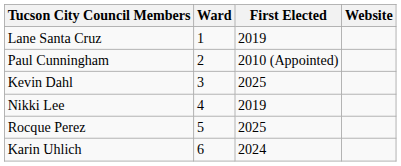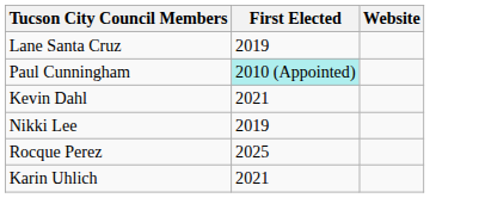 <table class="wikitable">
 <tr>
 <th>Tucson City Council Members</th>
-<th>Ward</th>
 <th>First Elected</th>
 <th>Website</th>
 </tr>
 <tr>
 <td>Lane Santa Cruz</td>
-<td>1</td>
 <td>2019</td>
 <td></td>
 </tr>
 <tr>
 <td>Paul Cunningham</td>
-<td>2</td>
-<td>2010 (Appointed)</td>
+<td style="background: paleturquoise;">2010 (Appointed)</td>
 <td></td>
 </tr>
 <tr>
 <td>Kevin Dahl</td>
-<td>3</td>
-<td>2025</td>
+<td>2021</td>
 <td></td>
 </tr>
 <tr>
 <td>Nikki Lee</td>
-<td>4</td>
 <td>2019</td>
 <td></td>
 </tr>
 <tr>
 <td>Rocque Perez</td>
-<td>5</td>
 <td>2025 </td>
 <td></td>
 </tr>
 <tr>
 <td>Karin Uhlich</td>
-<td>6</td>
-<td>2024</td>
+<td>2021</td>
 <td></td>
 </tr>
 </table>
